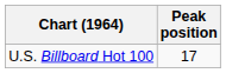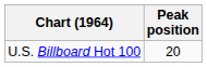 <table class="wikitable sortable">
 <tr>
 <th>Chart (1964)</th>
 <th>Peak<br>position</th>
 </tr>
 <tr>
 <td>U.S. <a href='#'><em>Billboard</em> Hot 100</a></td>
-<td align="center">17</td>
+<td align="center">20</td>
 </tr>
 </table>
